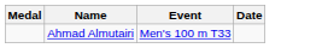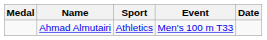 <table class="wikitable sortable" style="font-size: 95%">
 <tr>
 <th>Medal</th>
 <th>Name</th>
+<th>Sport</th>
 <th>Event</th>
 <th>Date</th>
 </tr>
 <tr>
 <td></td>
 <td><a href='#'>Ahmad Almutairi</a></td>
+<td><a href='#'>Athletics</a></td>
 <td><a href='#'>Men's 100 m T33</a></td>
 <td></td>
 </tr>
 </table>
